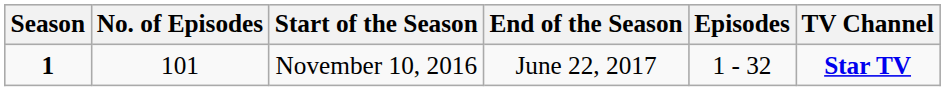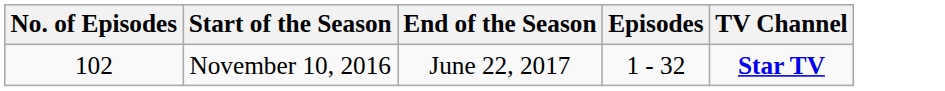 <table class="wikitable">
 <tr>
-<th>Season</th>
 <th>No. of Episodes</th>
 <th>Start of the Season</th>
 <th>End of the Season</th>
 <th>Episodes</th>
 <th>TV Channel</th>
 </tr>
 <tr>
-<td align="center"><strong>1</strong></td>
-<td align="center">101</td>
+<td align="center">102</td>
 <td align="center">November 10, 2016</td>
 <td align="center">June 22, 2017</td>
 <td align="center">1 - 32</td>
 <td align="center"><strong><a href='#'>Star TV</a></strong></td>
 </tr>
 </table>
